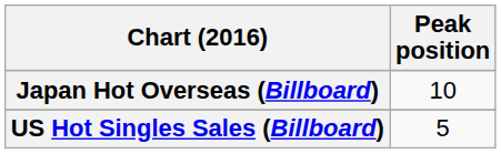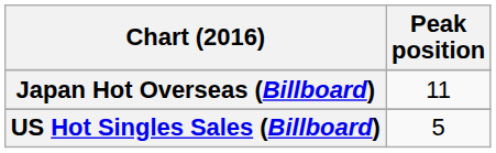 <table class="wikitable sortable plainrowheaders" style="text-align:center;">
 <tr>
 <th scope="col">Chart (2016)</th>
 <th scope="col">Peak<br>position</th>
 </tr>
 <tr>
 </tr>
 <tr>
 </tr>
 <tr>
 </tr>
 <tr>
 <th scope="row">Japan Hot Overseas (<em><a href='#'>Billboard</a></em>)</th>
-<td>10</td>
+<td>11</td>
 </tr>
 <tr>
 </tr>
 <tr>
 </tr>
 <tr>
 </tr>
 <tr>
 </tr>
 <tr>
 </tr>
 <tr>
 <th scope="row">US <a href='#'>Hot Singles Sales</a> (<em><a href='#'>Billboard</a></em>)</th>
 <td>5</td>
 </tr>
 </table>
